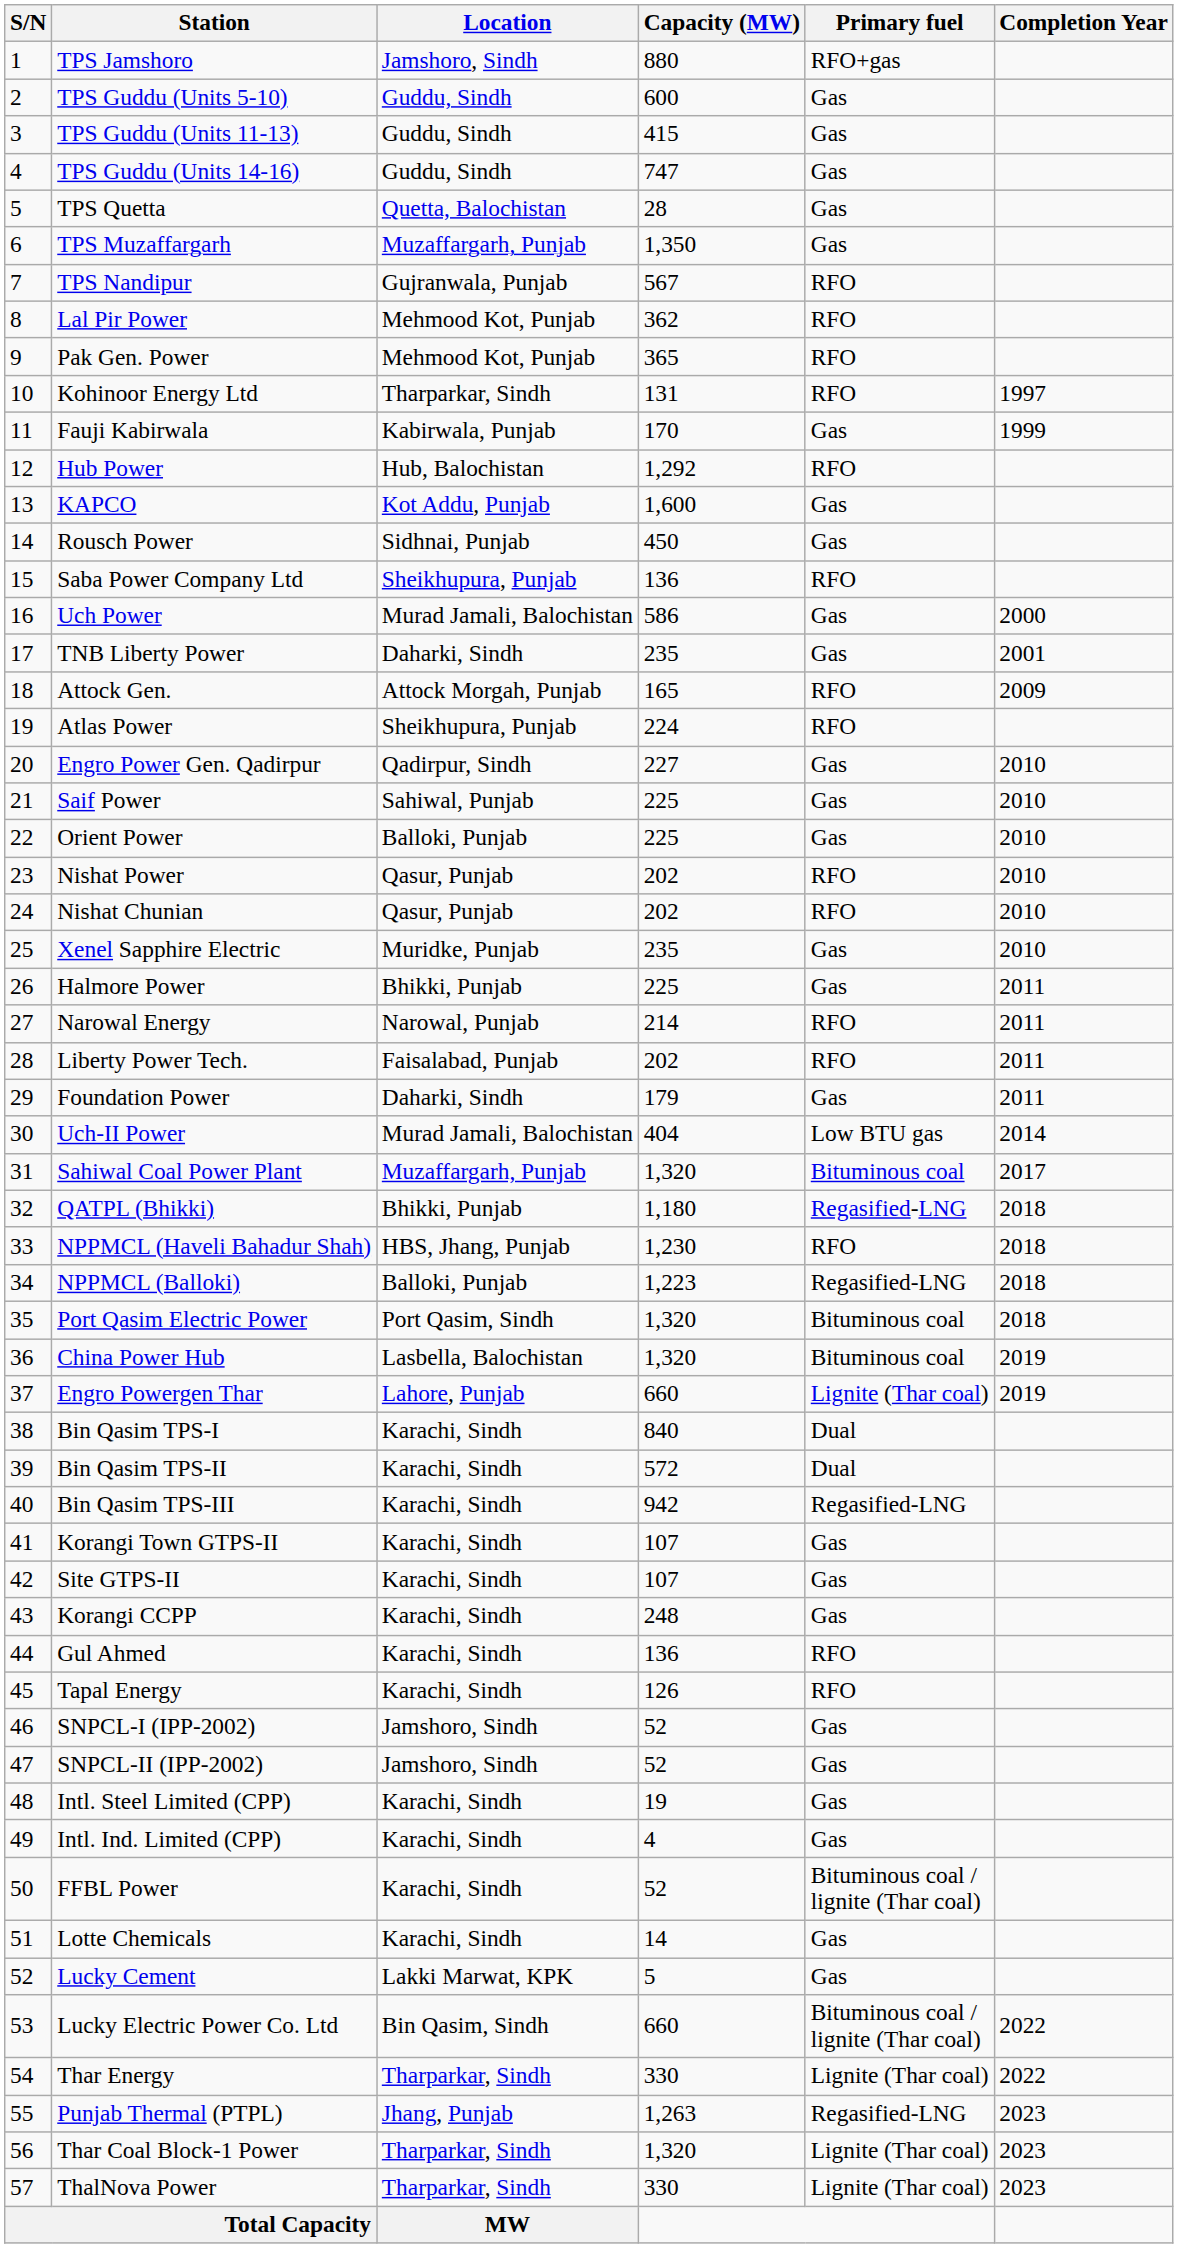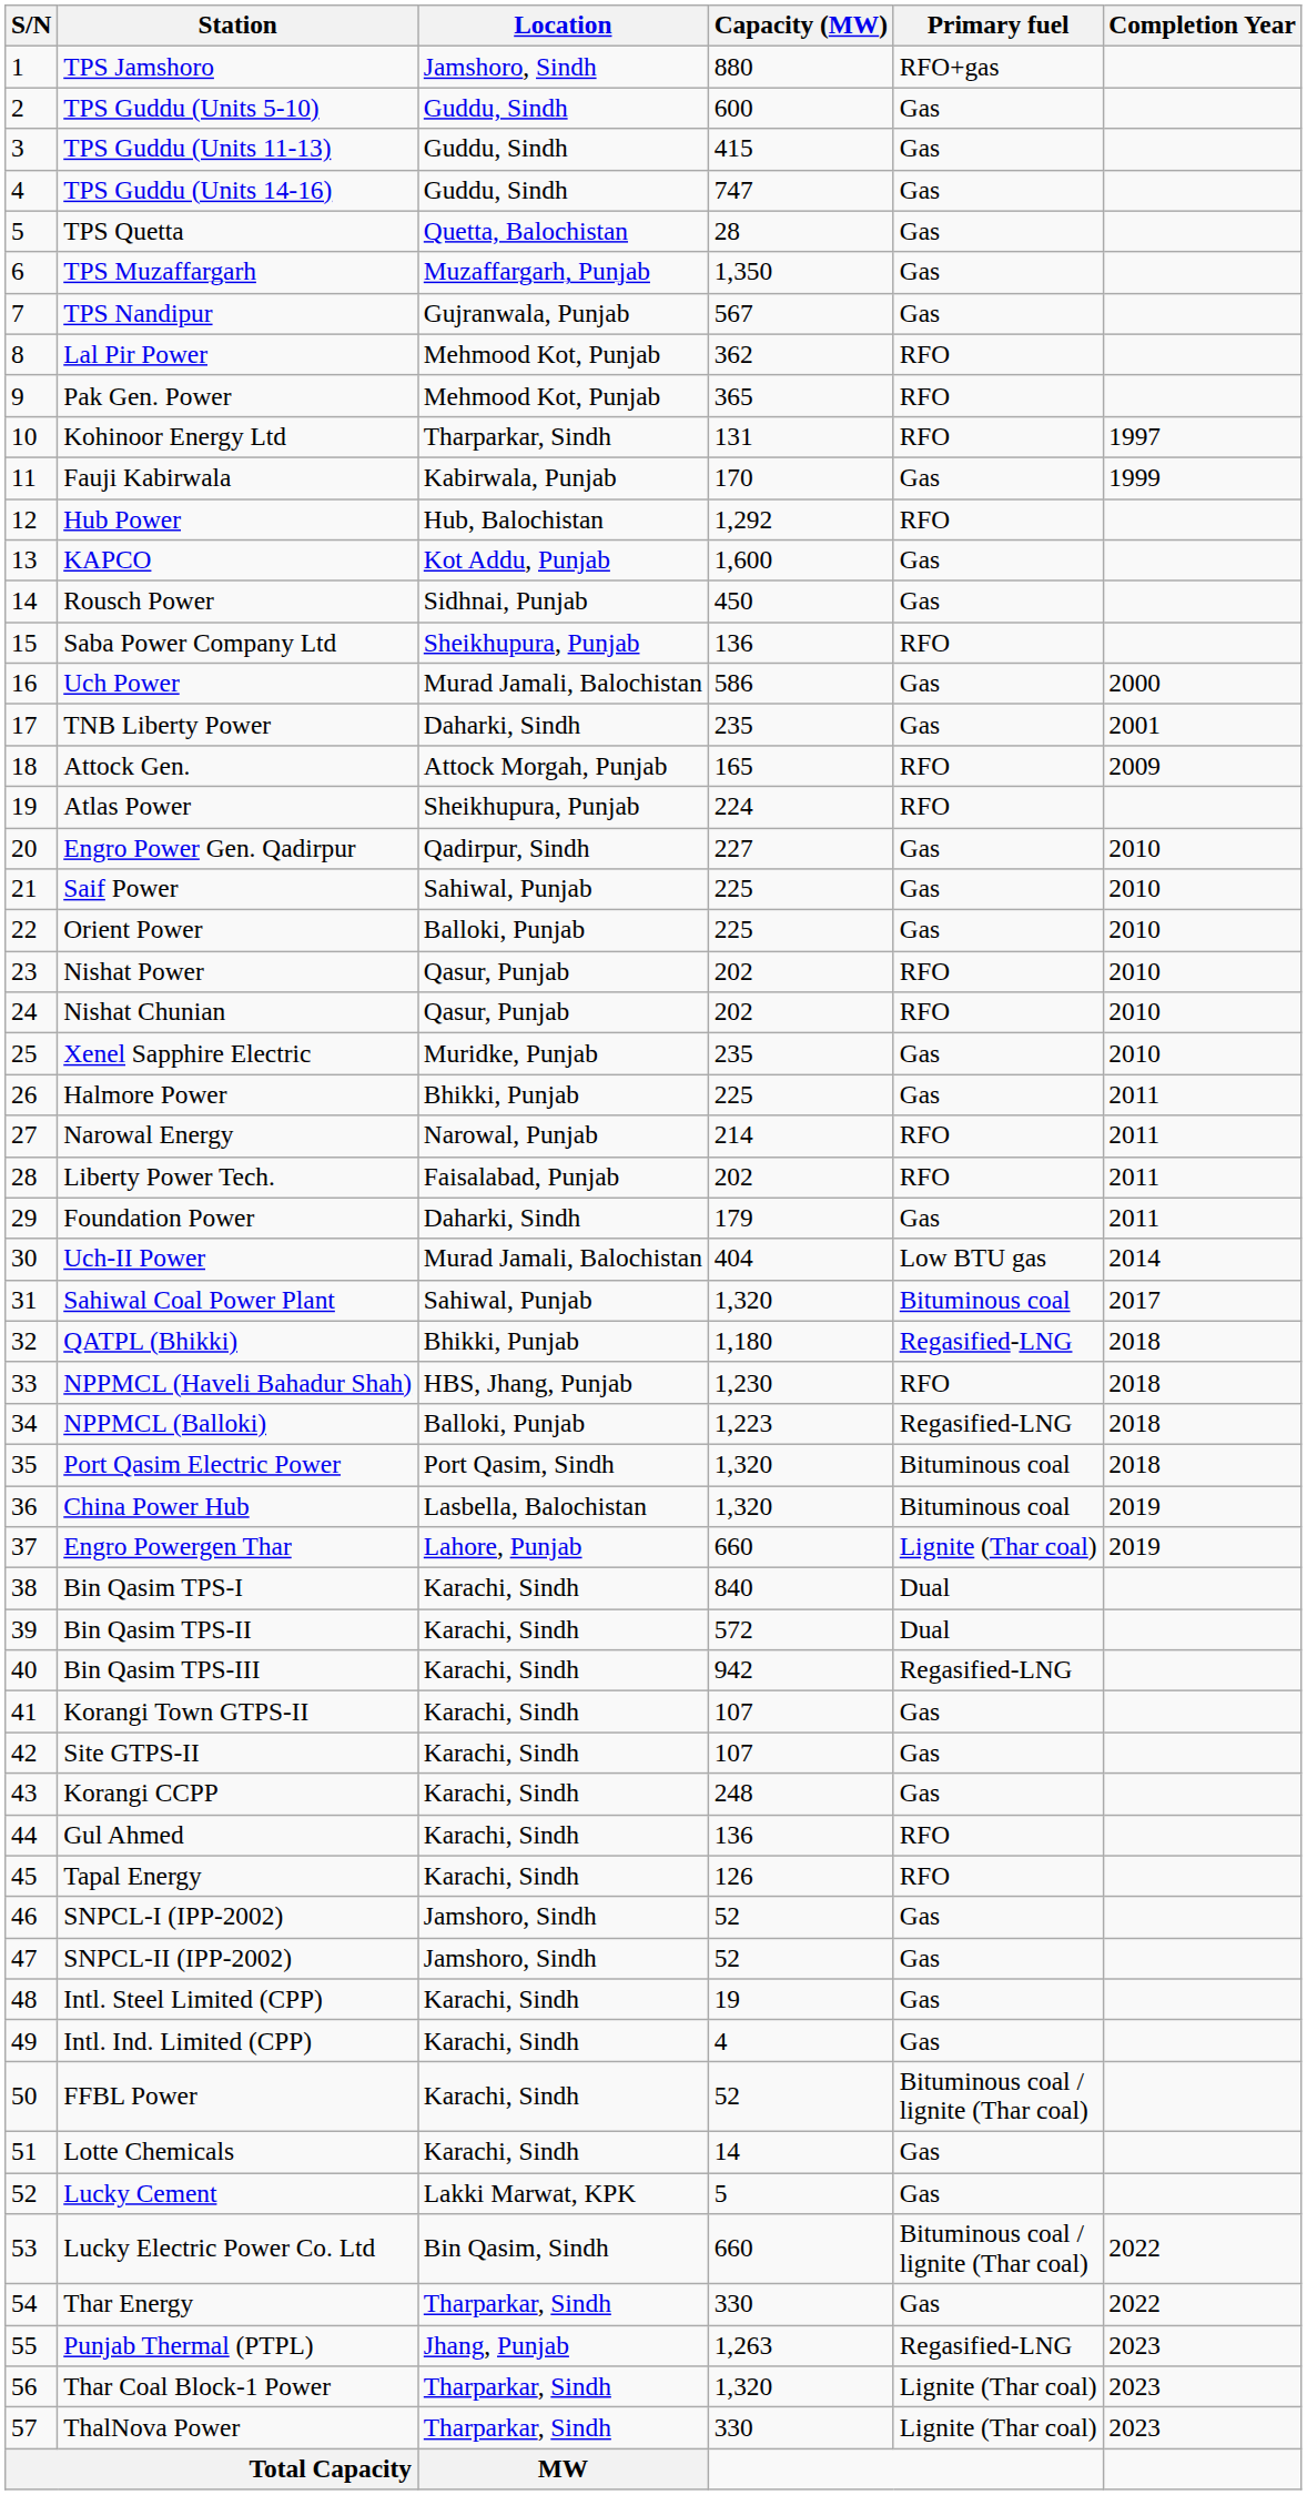 <table class="wikitable sortable">
 <tr>
 <th>S/N</th>
 <th>Station</th>
 <th><a href='#'>Location</a></th>
 <th>Capacity (<a href='#'>MW</a>)</th>
 <th>Primary fuel</th>
 <th>Completion Year</th>
 </tr>
 <tr>
 <td>1</td>
 <td><a href='#'>TPS Jamshoro</a></td>
 <td><a href='#'>Jamshoro</a>, <a href='#'>Sindh</a></td>
 <td>880</td>
 <td>RFO+gas</td>
 <td></td>
 </tr>
 <tr>
 <td>2</td>
 <td><a href='#'>TPS Guddu (Units 5-10)</a></td>
 <td><a href='#'>Guddu, Sindh</a></td>
 <td>600</td>
 <td>Gas</td>
 <td></td>
 </tr>
 <tr>
 <td>3</td>
 <td><a href='#'>TPS Guddu (Units 11-13)</a></td>
 <td>Guddu, Sindh</td>
 <td>415</td>
 <td>Gas</td>
 <td></td>
 </tr>
 <tr>
 <td>4</td>
 <td><a href='#'>TPS Guddu (Units 14-16)</a></td>
 <td>Guddu, Sindh</td>
 <td>747</td>
 <td>Gas</td>
 <td></td>
 </tr>
 <tr>
 <td>5</td>
 <td>TPS Quetta</td>
 <td><a href='#'>Quetta, Balochistan</a></td>
 <td>28</td>
 <td>Gas</td>
 <td></td>
 </tr>
 <tr>
 <td>6</td>
 <td><a href='#'>TPS Muzaffargarh</a></td>
 <td><a href='#'>Muzaffargarh, Punjab</a></td>
 <td>1,350</td>
 <td>Gas</td>
 <td></td>
 </tr>
 <tr>
 <td>7</td>
 <td><a href='#'>TPS Nandipur</a></td>
 <td>Gujranwala, Punjab</td>
 <td>567</td>
-<td>RFO</td>
+<td>Gas</td>
 <td></td>
 </tr>
 <tr>
 <td>8</td>
 <td><a href='#'>Lal Pir Power</a></td>
 <td>Mehmood Kot, Punjab</td>
 <td>362</td>
 <td>RFO</td>
 <td></td>
 </tr>
 <tr>
 <td>9</td>
 <td>Pak Gen. Power</td>
 <td>Mehmood Kot, Punjab</td>
 <td>365</td>
 <td>RFO</td>
 <td></td>
 </tr>
 <tr>
 <td>10</td>
 <td>Kohinoor Energy Ltd</td>
 <td>Tharparkar, Sindh</td>
 <td>131</td>
 <td>RFO</td>
 <td>1997</td>
 </tr>
 <tr>
 <td>11</td>
 <td>Fauji Kabirwala</td>
 <td>Kabirwala, Punjab</td>
 <td>170</td>
 <td>Gas</td>
 <td>1999</td>
 </tr>
 <tr>
 <td>12</td>
 <td><a href='#'>Hub Power</a></td>
 <td>Hub, Balochistan</td>
 <td>1,292</td>
 <td>RFO</td>
 <td></td>
 </tr>
 <tr>
 <td>13</td>
 <td><a href='#'>KAPCO</a></td>
 <td><a href='#'>Kot Addu</a>, <a href='#'>Punjab</a></td>
 <td>1,600</td>
 <td>Gas</td>
 <td></td>
 </tr>
 <tr>
 <td>14</td>
 <td>Rousch Power</td>
 <td>Sidhnai, Punjab</td>
 <td>450</td>
 <td>Gas</td>
 <td></td>
 </tr>
 <tr>
 <td>15</td>
 <td>Saba Power Company Ltd</td>
 <td><a href='#'>Sheikhupura</a>, <a href='#'>Punjab</a></td>
 <td>136</td>
 <td>RFO</td>
 <td></td>
 </tr>
 <tr>
 <td>16</td>
 <td><a href='#'>Uch Power</a></td>
 <td>Murad Jamali, Balochistan</td>
 <td>586</td>
 <td>Gas</td>
 <td>2000</td>
 </tr>
 <tr>
 <td>17</td>
 <td>TNB Liberty Power</td>
 <td>Daharki, Sindh</td>
 <td>235</td>
 <td>Gas</td>
 <td>2001</td>
 </tr>
 <tr>
 <td>18</td>
 <td>Attock Gen.</td>
 <td>Attock Morgah, Punjab</td>
 <td>165</td>
 <td>RFO</td>
 <td>2009</td>
 </tr>
 <tr>
 <td>19</td>
 <td>Atlas Power</td>
 <td>Sheikhupura, Punjab</td>
 <td>224</td>
 <td>RFO</td>
 <td></td>
 </tr>
 <tr>
 <td>20</td>
 <td><a href='#'>Engro Power</a> Gen. Qadirpur</td>
 <td>Qadirpur, Sindh</td>
 <td>227</td>
 <td>Gas</td>
 <td>2010</td>
 </tr>
 <tr>
 <td>21</td>
 <td><a href='#'>Saif</a> Power</td>
 <td>Sahiwal, Punjab</td>
 <td>225</td>
 <td>Gas</td>
 <td>2010</td>
 </tr>
 <tr>
 <td>22</td>
 <td>Orient Power</td>
 <td>Balloki, Punjab</td>
 <td>225</td>
 <td>Gas</td>
 <td>2010</td>
 </tr>
 <tr>
 <td>23</td>
 <td>Nishat Power</td>
 <td>Qasur, Punjab</td>
 <td>202</td>
 <td>RFO</td>
 <td>2010</td>
 </tr>
 <tr>
 <td>24</td>
 <td>Nishat Chunian</td>
 <td>Qasur, Punjab</td>
 <td>202</td>
 <td>RFO</td>
 <td>2010</td>
 </tr>
 <tr>
 <td>25</td>
 <td><a href='#'>Xenel</a> Sapphire Electric</td>
 <td>Muridke, Punjab</td>
 <td>235</td>
 <td>Gas</td>
 <td>2010</td>
 </tr>
 <tr>
 <td>26</td>
 <td>Halmore Power</td>
 <td>Bhikki, Punjab</td>
 <td>225</td>
 <td>Gas</td>
 <td>2011</td>
 </tr>
 <tr>
 <td>27</td>
 <td>Narowal Energy</td>
 <td>Narowal, Punjab</td>
 <td>214</td>
 <td>RFO</td>
 <td>2011</td>
 </tr>
 <tr>
 <td>28</td>
 <td>Liberty Power Tech.</td>
 <td>Faisalabad, Punjab</td>
 <td>202</td>
 <td>RFO</td>
 <td>2011</td>
 </tr>
 <tr>
 <td>29</td>
 <td>Foundation Power</td>
 <td>Daharki, Sindh</td>
 <td>179</td>
 <td>Gas</td>
 <td>2011</td>
 </tr>
 <tr>
 <td>30</td>
 <td><a href='#'>Uch-II Power</a></td>
 <td>Murad Jamali, Balochistan</td>
 <td>404</td>
 <td>Low BTU gas</td>
 <td>2014</td>
 </tr>
 <tr>
 <td>31</td>
 <td><a href='#'>Sahiwal Coal Power Plant</a></td>
-<td><a href='#'>Muzaffargarh, Punjab</a></td>
+<td>Sahiwal, Punjab</td>
 <td>1,320</td>
 <td><a href='#'>Bituminous coal</a></td>
 <td>2017</td>
 </tr>
 <tr>
 <td>32</td>
 <td><a href='#'>QATPL (Bhikki)</a></td>
 <td>Bhikki, Punjab</td>
 <td>1,180</td>
 <td><a href='#'>Regasified</a>-<a href='#'>LNG</a></td>
 <td>2018</td>
 </tr>
 <tr>
 <td>33</td>
 <td><a href='#'>NPPMCL (Haveli Bahadur Shah)</a></td>
 <td>HBS, Jhang, Punjab</td>
 <td>1,230</td>
 <td>RFO</td>
 <td>2018</td>
 </tr>
 <tr>
 <td>34</td>
 <td><a href='#'>NPPMCL (Balloki)</a></td>
 <td>Balloki, Punjab</td>
 <td>1,223</td>
 <td>Regasified-LNG</td>
 <td>2018</td>
 </tr>
 <tr>
 <td>35</td>
 <td><a href='#'>Port Qasim Electric Power</a></td>
 <td>Port Qasim, Sindh</td>
 <td>1,320</td>
 <td>Bituminous coal</td>
 <td>2018</td>
 </tr>
 <tr>
 <td>36</td>
 <td><a href='#'>China Power Hub</a></td>
 <td>Lasbella, Balochistan</td>
 <td>1,320</td>
 <td>Bituminous coal</td>
 <td>2019</td>
 </tr>
 <tr>
 <td>37</td>
 <td><a href='#'>Engro Powergen Thar</a></td>
 <td><a href='#'>Lahore</a>, <a href='#'>Punjab</a></td>
 <td>660</td>
 <td><a href='#'>Lignite</a> (<a href='#'>Thar coal</a>)</td>
 <td>2019</td>
 </tr>
 <tr>
 <td>38</td>
 <td>Bin Qasim TPS-I</td>
 <td>Karachi, Sindh</td>
 <td>840</td>
 <td>Dual</td>
 <td></td>
 </tr>
 <tr>
 <td>39</td>
 <td>Bin Qasim TPS-II</td>
 <td>Karachi, Sindh</td>
 <td>572</td>
 <td>Dual</td>
 <td></td>
 </tr>
 <tr>
 <td>40</td>
 <td>Bin Qasim TPS-III</td>
 <td>Karachi, Sindh</td>
 <td>942</td>
 <td>Regasified-LNG</td>
 <td></td>
 </tr>
 <tr>
 <td>41</td>
 <td>Korangi Town GTPS-II</td>
 <td>Karachi, Sindh</td>
 <td>107</td>
 <td>Gas</td>
 <td></td>
 </tr>
 <tr>
 <td>42</td>
 <td>Site GTPS-II</td>
 <td>Karachi, Sindh</td>
 <td>107</td>
 <td>Gas</td>
 <td></td>
 </tr>
 <tr>
 <td>43</td>
 <td>Korangi CCPP</td>
 <td>Karachi, Sindh</td>
 <td>248</td>
 <td>Gas</td>
 <td></td>
 </tr>
 <tr>
 <td>44</td>
 <td>Gul Ahmed</td>
 <td>Karachi, Sindh</td>
 <td>136</td>
 <td>RFO</td>
 <td></td>
 </tr>
 <tr>
 <td>45</td>
 <td>Tapal Energy</td>
 <td>Karachi, Sindh</td>
 <td>126</td>
 <td>RFO</td>
 <td></td>
 </tr>
 <tr>
 <td>46</td>
 <td>SNPCL-I (IPP-2002)</td>
 <td>Jamshoro, Sindh</td>
 <td>52</td>
 <td>Gas</td>
 <td></td>
 </tr>
 <tr>
 <td>47</td>
 <td>SNPCL-II (IPP-2002)</td>
 <td>Jamshoro, Sindh</td>
 <td>52</td>
 <td>Gas</td>
 <td></td>
 </tr>
 <tr>
 <td>48</td>
 <td>Intl. Steel Limited (CPP)</td>
 <td>Karachi, Sindh</td>
 <td>19</td>
 <td>Gas</td>
 <td></td>
 </tr>
 <tr>
 <td>49</td>
 <td>Intl. Ind. Limited (CPP)</td>
 <td>Karachi, Sindh</td>
 <td>4</td>
 <td>Gas</td>
 <td></td>
 </tr>
 <tr>
 <td>50</td>
 <td>FFBL Power</td>
 <td>Karachi, Sindh</td>
 <td>52</td>
 <td>Bituminous coal /<br>lignite (Thar coal)</td>
 <td></td>
 </tr>
 <tr>
 <td>51</td>
 <td>Lotte Chemicals</td>
 <td>Karachi, Sindh</td>
 <td>14</td>
 <td>Gas</td>
 <td></td>
 </tr>
 <tr>
 <td>52</td>
 <td><a href='#'>Lucky Cement</a></td>
 <td>Lakki Marwat, KPK</td>
 <td>5</td>
 <td>Gas</td>
 <td></td>
 </tr>
 <tr>
 <td>53</td>
 <td>Lucky Electric Power Co. Ltd</td>
 <td>Bin Qasim, Sindh</td>
 <td>660</td>
 <td>Bituminous coal /<br>lignite (Thar coal)</td>
 <td>2022</td>
 </tr>
 <tr>
 <td>54</td>
 <td>Thar Energy</td>
 <td><a href='#'>Tharparkar</a>, <a href='#'>Sindh</a></td>
 <td>330</td>
-<td>Lignite (Thar coal)</td>
+<td>Gas</td>
 <td>2022</td>
 </tr>
 <tr>
 <td>55</td>
 <td><a href='#'>Punjab Thermal</a> (PTPL)</td>
 <td><a href='#'>Jhang</a>, <a href='#'>Punjab</a></td>
 <td>1,263</td>
 <td>Regasified-LNG</td>
 <td>2023</td>
 </tr>
 <tr>
 <td>56</td>
 <td>Thar Coal Block-1 Power</td>
 <td><a href='#'>Tharparkar</a>, <a href='#'>Sindh</a></td>
 <td>1,320</td>
 <td>Lignite (Thar coal)</td>
 <td>2023</td>
 </tr>
 <tr>
 <td>57</td>
 <td>ThalNova Power</td>
 <td><a href='#'>Tharparkar</a>, <a href='#'>Sindh</a></td>
 <td>330</td>
 <td>Lignite (Thar coal)</td>
 <td>2023</td>
 </tr>
 <tr>
 <th colspan="2" style="text-align:right;"><strong>Total Capacity</strong></th>
 <th colspan="1" style="text-align:center;"><strong> MW</strong></th>
 <td colspan="2"></td>
 </tr>
 </table>
